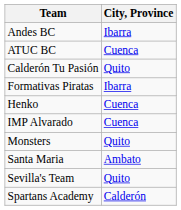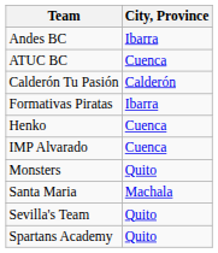 <table class="wikitable" style="margin:1em 2em 1em 1em;">
 <tr>
 <th>Team</th>
 <th>City, Province</th>
 </tr>
 <tr>
 <td>Andes BC</td>
 <td><a href='#'>Ibarra</a></td>
 </tr>
 <tr>
 <td>ATUC BC</td>
 <td><a href='#'>Cuenca</a></td>
 </tr>
 <tr>
 <td>Calderón Tu Pasión</td>
-<td><a href='#'>Quito</a></td>
+<td><a href='#'>Calderón</a></td>
 </tr>
 <tr>
 <td>Formativas Piratas</td>
 <td><a href='#'>Ibarra</a></td>
 </tr>
 <tr>
 <td>Henko</td>
 <td><a href='#'>Cuenca</a></td>
 </tr>
 <tr>
 <td>IMP Alvarado</td>
 <td><a href='#'>Cuenca</a></td>
 </tr>
 <tr>
 <td>Monsters</td>
 <td><a href='#'>Quito</a></td>
 </tr>
 <tr>
 <td>Santa Maria</td>
-<td><a href='#'>Ambato</a></td>
+<td><a href='#'>Machala</a></td>
 </tr>
 <tr>
 <td>Sevilla's Team</td>
 <td><a href='#'>Quito</a></td>
 </tr>
 <tr>
 <td>Spartans Academy</td>
-<td><a href='#'>Calderón</a></td>
+<td><a href='#'>Quito</a></td>
 </tr>
 </table>
